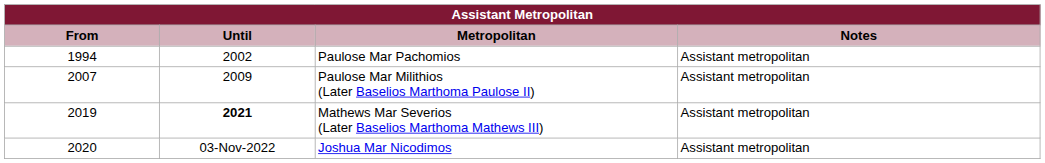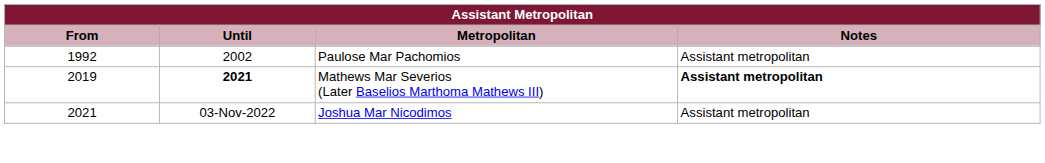 <table class="wikitable" style="width: 100%;">
 <tr>
 <th colspan="4" style="background-color: #7F1734; color: white;">Assistant Metropolitan</th>
 </tr>
 <tr>
 <th style="background-color: #D4B1BB; width: 15%;">From</th>
 <th style="background-color: #D4B1BB; width: 15%;">Until</th>
 <th style="background-color: #D4B1BB; width: 35%;">Metropolitan</th>
 <th style="background-color: #D4B1BB; width: 35%;">Notes</th>
 </tr>
 <tr valign="top" style="background-color: white;">
-<td style="text-align: center;">1994</td>
+<td style="text-align: center;">1992</td>
 <td style="text-align: center;">2002</td>
 <td>Paulose Mar Pachomios</td>
-<td>Assistant metropolitan</td>
-</tr>
-<tr valign="top" style="background-color: white;">
-<td style="text-align: center;">2007</td>
-<td style="text-align: center;">2009</td>
-<td>Paulose Mar Milithios<br>(Later <a href='#'>Baselios Marthoma Paulose II</a>)</td>
 <td>Assistant metropolitan</td>
 </tr>
 <tr valign="top" style="background-color: white;">
 <td style="text-align: center;">2019</td>
 <td style="text-align: center;"><strong>2021</strong></td>
 <td>Mathews Mar Severios<br>(Later <a href='#'>Baselios Marthoma Mathews III</a>)</td>
-<td>Assistant metropolitan</td>
+<td><strong>Assistant metropolitan</strong></td>
 </tr>
 <tr valign="top" style="background-color: white;">
-<td style="text-align: center;">2020</td>
+<td style="text-align: center;">2021</td>
 <td style="text-align: center;">03-Nov-2022</td>
 <td><a href='#'>Joshua Mar Nicodimos</a></td>
 <td>Assistant metropolitan</td>
 </tr>
 </table>
